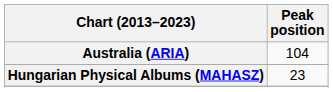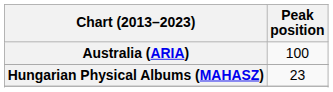 <table class="wikitable plainrowheaders sortable" style="text-align:center;">
 <tr>
 <th scope="col">Chart (2013–2023)</th>
 <th scope="col">Peak<br>position</th>
 </tr>
 <tr>
 <th scope="row">Australia (<a href='#'>ARIA</a>)</th>
-<td>104</td>
+<td>100</td>
 </tr>
 <tr>
 </tr>
 <tr>
 </tr>
 <tr>
 </tr>
 <tr>
 <th scope="row">Hungarian Physical Albums (<a href='#'>MAHASZ</a>)</th>
 <td>23</td>
 </tr>
 <tr>
 </tr>
 <tr>
 </tr>
 <tr>
 </tr>
 <tr>
 </tr>
 </table>
